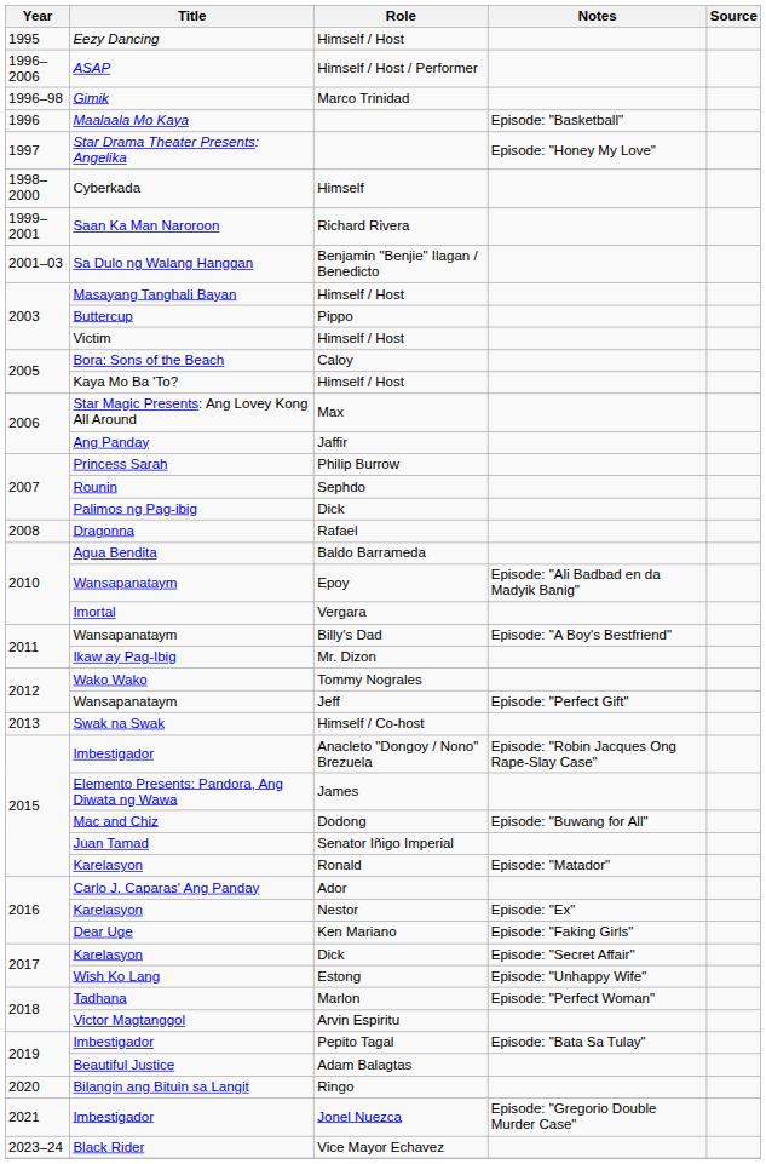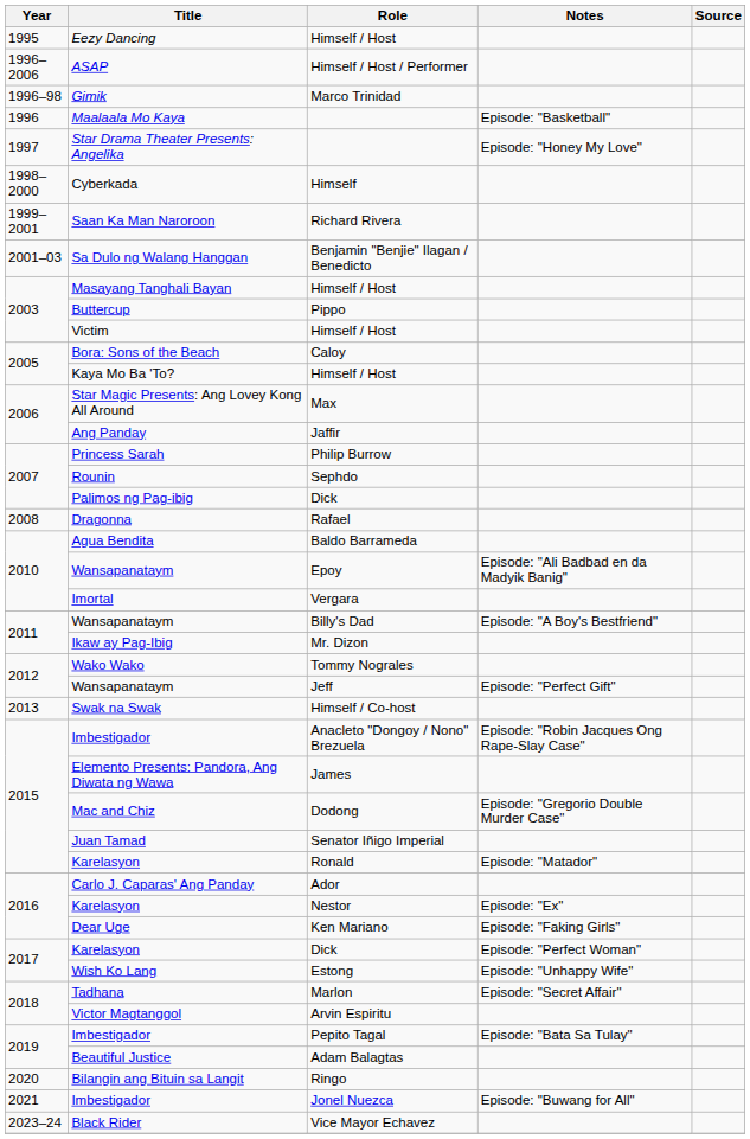 <table class="wikitable sortable" >
 <tr>
 <th>Year</th>
 <th>Title</th>
 <th>Role</th>
 <th class="unsortable">Notes </th>
 <th class="unsortable">Source </th>
 </tr>
 <tr>
 <td>1995</td>
 <td><em>Eezy Dancing</em></td>
 <td>Himself / Host</td>
 <td></td>
 <td></td>
 </tr>
 <tr>
 <td>1996–2006</td>
 <td><em><a href='#'>ASAP</a></em></td>
 <td>Himself / Host / Performer</td>
 <td></td>
 <td></td>
 </tr>
 <tr>
 <td>1996–98</td>
 <td><em><a href='#'>Gimik</a></em></td>
 <td>Marco Trinidad</td>
 <td></td>
 <td></td>
 </tr>
 <tr>
 <td>1996</td>
 <td><em><a href='#'>Maalaala Mo Kaya</a></em></td>
 <td></td>
 <td>Episode: "Basketball"</td>
 <td></td>
 </tr>
 <tr>
 <td>1997</td>
 <td><em> <a href='#'>Star Drama Theater Presents</a>: <a href='#'> Angelika</a></td>
 <td></td>
 <td>Episode: "Honey My Love"</td>
 <td></td>
 </tr>
 <tr>
 <td>1998–2000</td>
 <td></em>Cyberkada<em></td>
 <td>Himself</td>
 <td></td>
 <td></td>
 </tr>
 <tr>
 <td>1999–2001</td>
 <td></em><a href='#'>Saan Ka Man Naroroon</a><em></td>
 <td>Richard Rivera</td>
 <td></td>
 <td></td>
 </tr>
 <tr>
 <td>2001–03</td>
 <td></em><a href='#'>Sa Dulo ng Walang Hanggan</a><em></td>
 <td>Benjamin "Benjie" Ilagan / Benedicto</td>
 <td></td>
 <td></td>
 </tr>
 <tr>
 <td rowspan="3">2003</td>
 <td></em><a href='#'>Masayang Tanghali Bayan</a><em></td>
 <td>Himself / Host</td>
 <td></td>
 <td></td>
 </tr>
 <tr>
 <td></em><a href='#'>Buttercup</a><em></td>
 <td>Pippo</td>
 <td></td>
 <td></td>
 </tr>
 <tr>
 <td></em>Victim<em></td>
 <td>Himself / Host</td>
 <td></td>
 <td></td>
 </tr>
 <tr>
 <td rowspan="2">2005</td>
 <td></em><a href='#'>Bora: Sons of the Beach</a><em></td>
 <td>Caloy</td>
 <td></td>
 <td></td>
 </tr>
 <tr>
 <td></em>Kaya Mo Ba 'To?<em></td>
 <td>Himself / Host</td>
 <td></td>
 <td></td>
 </tr>
 <tr>
 <td rowspan="2">2006</td>
 <td></em><a href='#'>Star Magic Presents</a>: Ang Lovey Kong All Around<em></td>
 <td>Max</td>
 <td></td>
 <td></td>
 </tr>
 <tr>
 <td></em><a href='#'>Ang Panday</a><em></td>
 <td>Jaffir</td>
 <td></td>
 <td></td>
 </tr>
 <tr>
 <td rowspan="3">2007</td>
 <td></em><a href='#'>Princess Sarah</a><em></td>
 <td>Philip Burrow</td>
 <td></td>
 <td></td>
 </tr>
 <tr>
 <td></em><a href='#'>Rounin</a><em></td>
 <td>Sephdo</td>
 <td></td>
 <td></td>
 </tr>
 <tr>
 <td></em><a href='#'>Palimos ng Pag-ibig</a><em></td>
 <td>Dick</td>
 <td></td>
 <td></td>
 </tr>
 <tr>
 <td>2008</td>
 <td></em><a href='#'>Dragonna</a><em></td>
 <td>Rafael</td>
 <td></td>
 <td></td>
 </tr>
 <tr>
 <td rowspan="3">2010</td>
 <td></em><a href='#'>Agua Bendita</a><em></td>
 <td>Baldo Barrameda</td>
 <td></td>
 <td></td>
 </tr>
 <tr>
 <td></em><a href='#'>Wansapanataym</a><em></td>
 <td>Epoy</td>
 <td>Episode: "Ali Badbad en da Madyik Banig"</td>
 <td></td>
 </tr>
 <tr>
 <td></em><a href='#'>Imortal</a><em></td>
 <td>Vergara</td>
 <td></td>
 <td></td>
 </tr>
 <tr>
 <td rowspan="2">2011</td>
 <td></em>Wansapanataym<em></td>
 <td>Billy's Dad</td>
 <td>Episode: "A Boy's Bestfriend"</td>
 <td></td>
 </tr>
 <tr>
 <td></em><a href='#'>Ikaw ay Pag-Ibig</a><em></td>
 <td>Mr. Dizon</td>
 <td></td>
 <td></td>
 </tr>
 <tr>
 <td rowspan="2">2012</td>
 <td></em><a href='#'>Wako Wako</a><em></td>
 <td>Tommy Nograles</td>
 <td></td>
 <td></td>
 </tr>
 <tr>
 <td></em>Wansapanataym<em></td>
 <td>Jeff</td>
 <td>Episode: "Perfect Gift"</td>
 <td></td>
 </tr>
 <tr>
 <td>2013</td>
 <td></em><a href='#'>Swak na Swak</a><em></td>
 <td>Himself / Co-host</td>
 <td></td>
 <td></td>
 </tr>
 <tr>
 <td rowspan="5">2015</td>
 <td></em><a href='#'>Imbestigador</a><em></td>
 <td>Anacleto "Dongoy / Nono" Brezuela</td>
 <td>Episode: "Robin Jacques Ong Rape-Slay Case"</td>
 <td></td>
 </tr>
 <tr>
 <td></em><a href='#'>Elemento Presents: Pandora, Ang Diwata ng Wawa</a><em></td>
 <td>James</td>
 <td></td>
 <td></td>
 </tr>
 <tr>
 <td></em><a href='#'>Mac and Chiz</a><em></td>
 <td>Dodong</td>
-<td>Episode: "Buwang for All"</td>
+<td>Episode: "Gregorio Double Murder Case"</td>
 <td></td>
 </tr>
 <tr>
 <td></em><a href='#'>Juan Tamad</a><em></td>
 <td>Senator Iñigo Imperial</td>
 <td></td>
 <td></td>
 </tr>
 <tr>
 <td></em><a href='#'>Karelasyon</a><em></td>
 <td>Ronald</td>
 <td>Episode: "Matador"</td>
 <td></td>
 </tr>
 <tr>
 <td rowspan="3">2016</td>
 <td></em><a href='#'>Carlo J. Caparas' Ang Panday</a><em></td>
 <td>Ador</td>
 <td></td>
 <td></td>
 </tr>
 <tr>
 <td></em><a href='#'>Karelasyon</a><em></td>
 <td>Nestor</td>
 <td>Episode: "Ex"</td>
 <td></td>
 </tr>
 <tr>
 <td></em><a href='#'>Dear Uge</a><em></td>
 <td>Ken Mariano</td>
 <td>Episode: "Faking Girls"</td>
 <td></td>
 </tr>
 <tr>
 <td rowspan="2">2017</td>
 <td></em><a href='#'>Karelasyon</a><em></td>
 <td>Dick</td>
-<td>Episode: "Secret Affair"</td>
+<td>Episode: "Perfect Woman"</td>
 <td></td>
 </tr>
 <tr>
 <td></em><a href='#'>Wish Ko Lang</a><em></td>
 <td>Estong</td>
 <td>Episode: "Unhappy Wife"</td>
 <td></td>
 </tr>
 <tr>
 <td rowspan="2">2018</td>
 <td></em><a href='#'>Tadhana</a><em></td>
 <td>Marlon</td>
-<td>Episode: "Perfect Woman"</td>
+<td>Episode: "Secret Affair"</td>
 <td></td>
 </tr>
 <tr>
 <td></em><a href='#'>Victor Magtanggol</a><em></td>
 <td>Arvin Espiritu</td>
 <td></td>
 <td></td>
 </tr>
 <tr>
 <td rowspan="2">2019</td>
 <td></em><a href='#'>Imbestigador</a><em></td>
 <td>Pepito Tagal</td>
 <td>Episode: "Bata Sa Tulay"</td>
 <td></td>
 </tr>
 <tr>
 <td></em><a href='#'>Beautiful Justice</a><em></td>
 <td>Adam Balagtas</td>
 <td></td>
 <td></td>
 </tr>
 <tr>
 <td>2020</td>
 <td></em><a href='#'>Bilangin ang Bituin sa Langit</a><em></td>
 <td>Ringo</td>
 <td></td>
 <td></td>
 </tr>
 <tr>
 <td>2021</td>
 <td></em><a href='#'>Imbestigador</a><em></td>
 <td><a href='#'>Jonel Nuezca</a></td>
-<td>Episode: "Gregorio Double Murder Case"</td>
+<td>Episode: "Buwang for All"</td>
 <td></td>
 </tr>
 <tr>
 <td>2023–24</td>
 <td></em><a href='#'>Black Rider</a><em></td>
 <td>Vice Mayor Echavez</td>
 <td></td>
 <td></td>
 </tr>
 <tr>
 </tr>
 </table>
